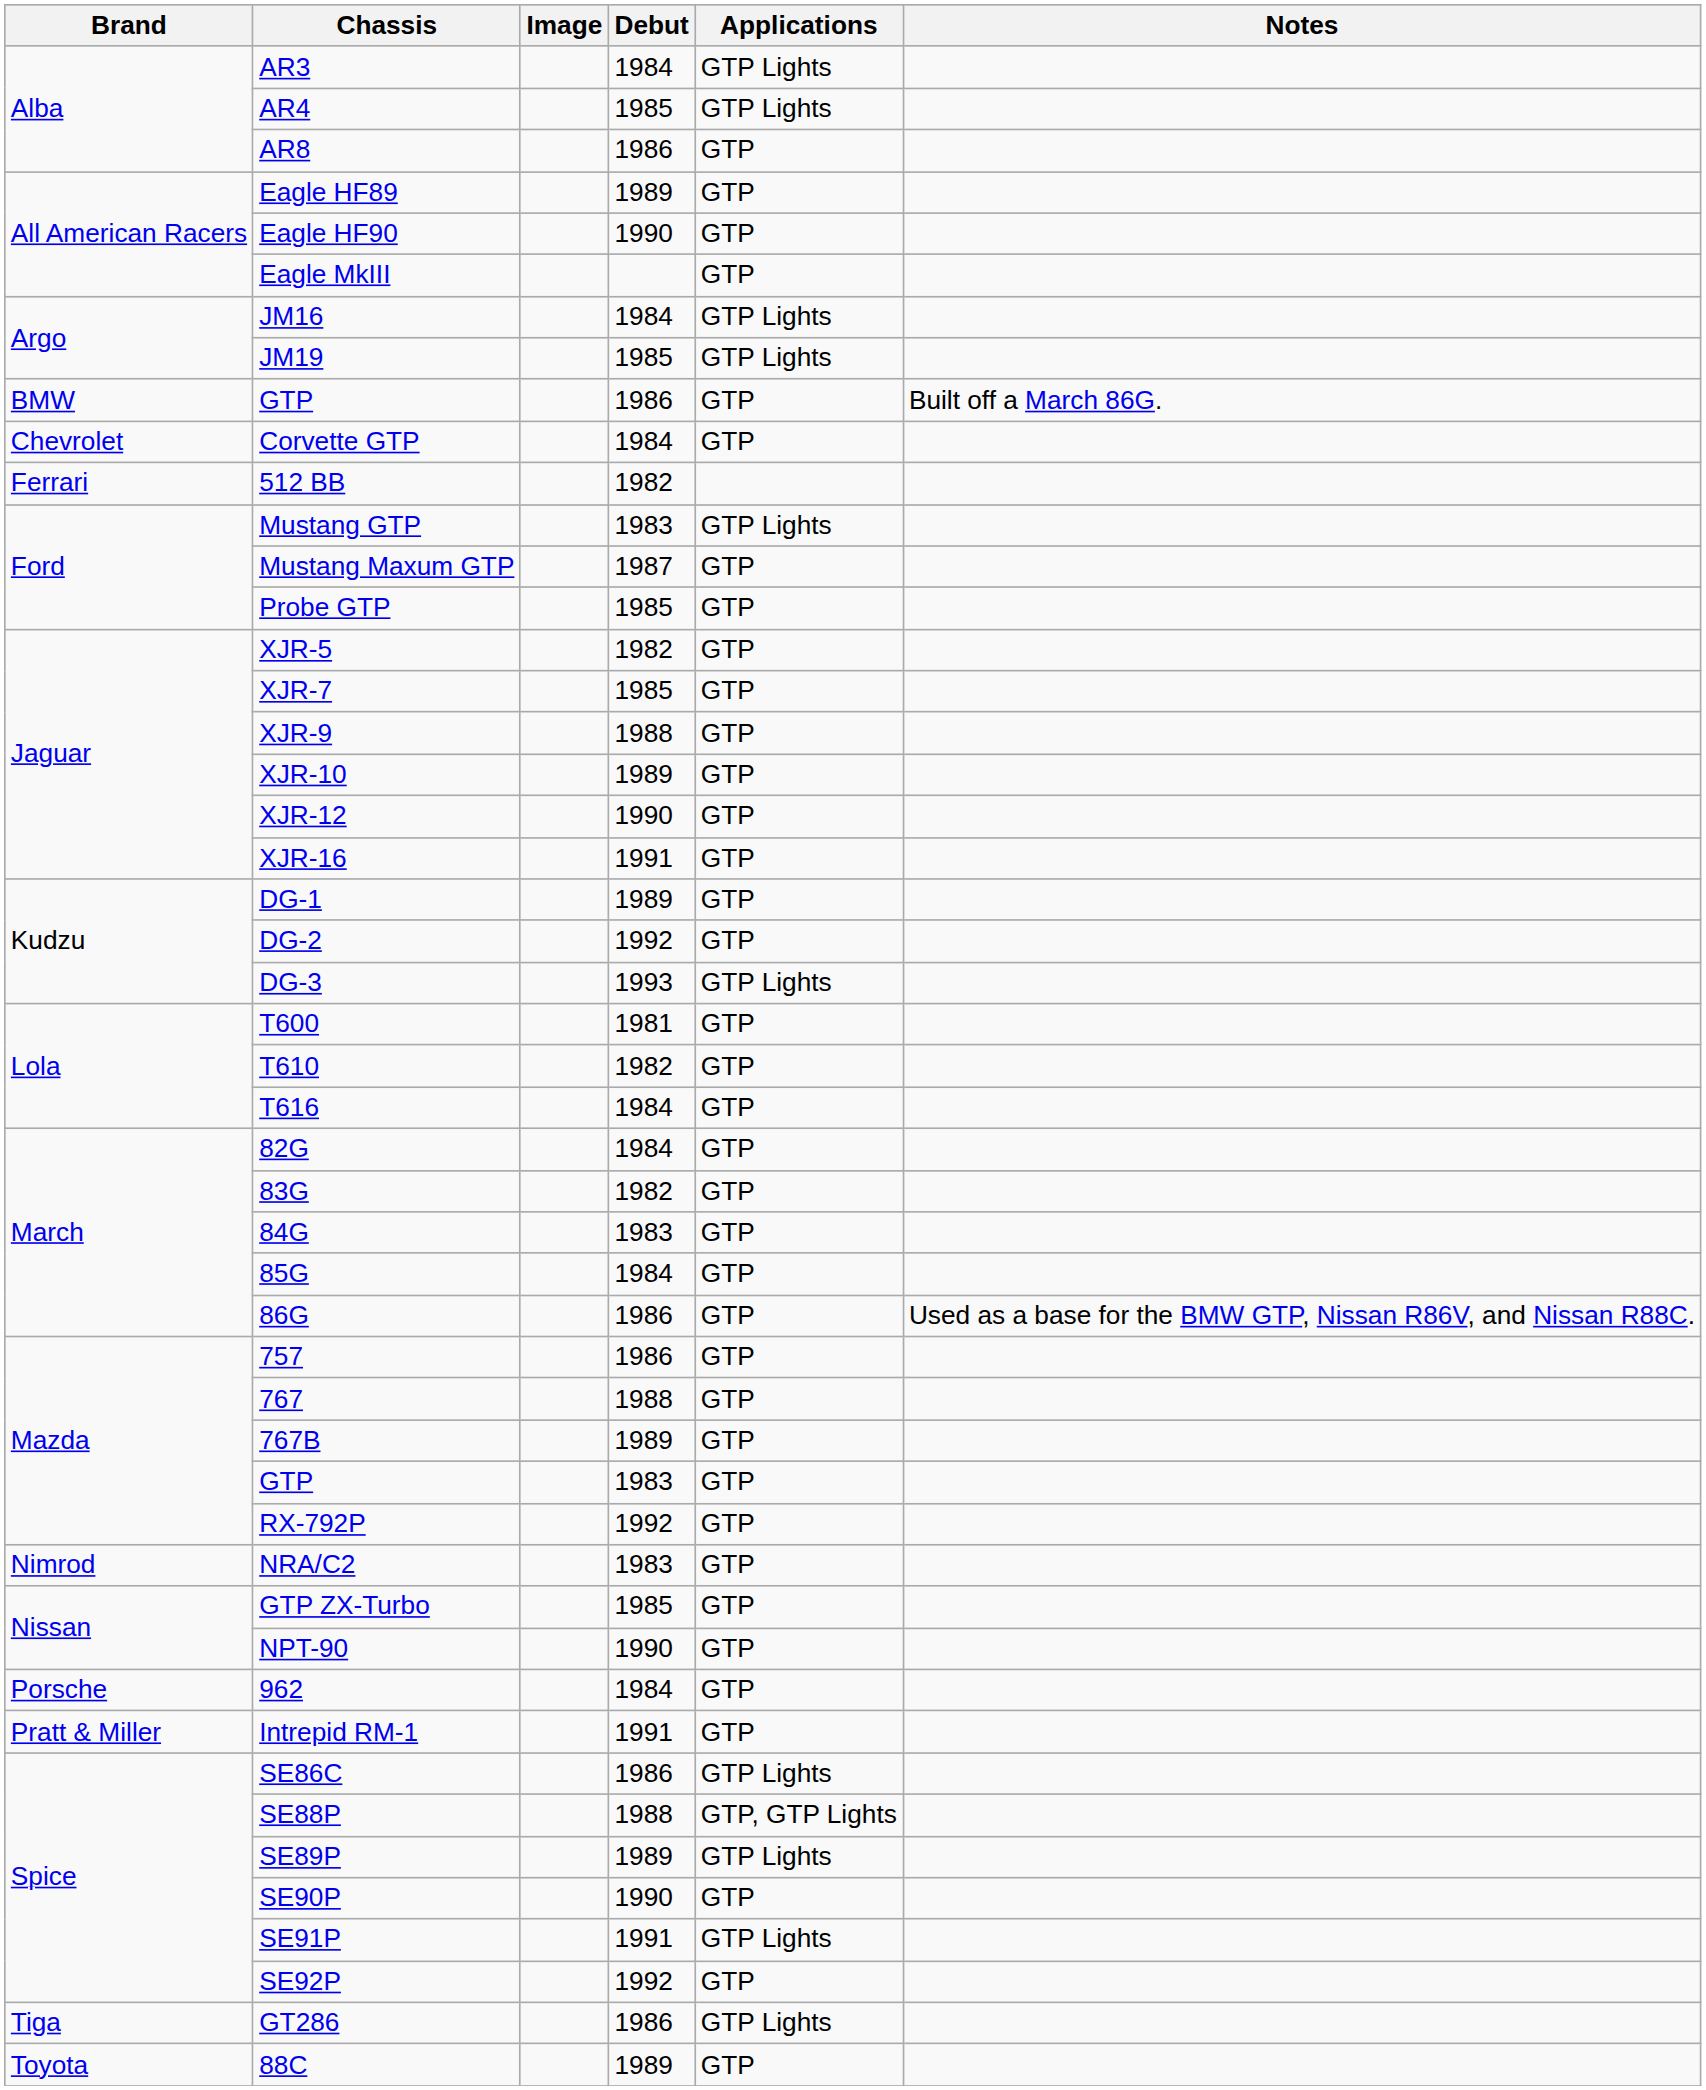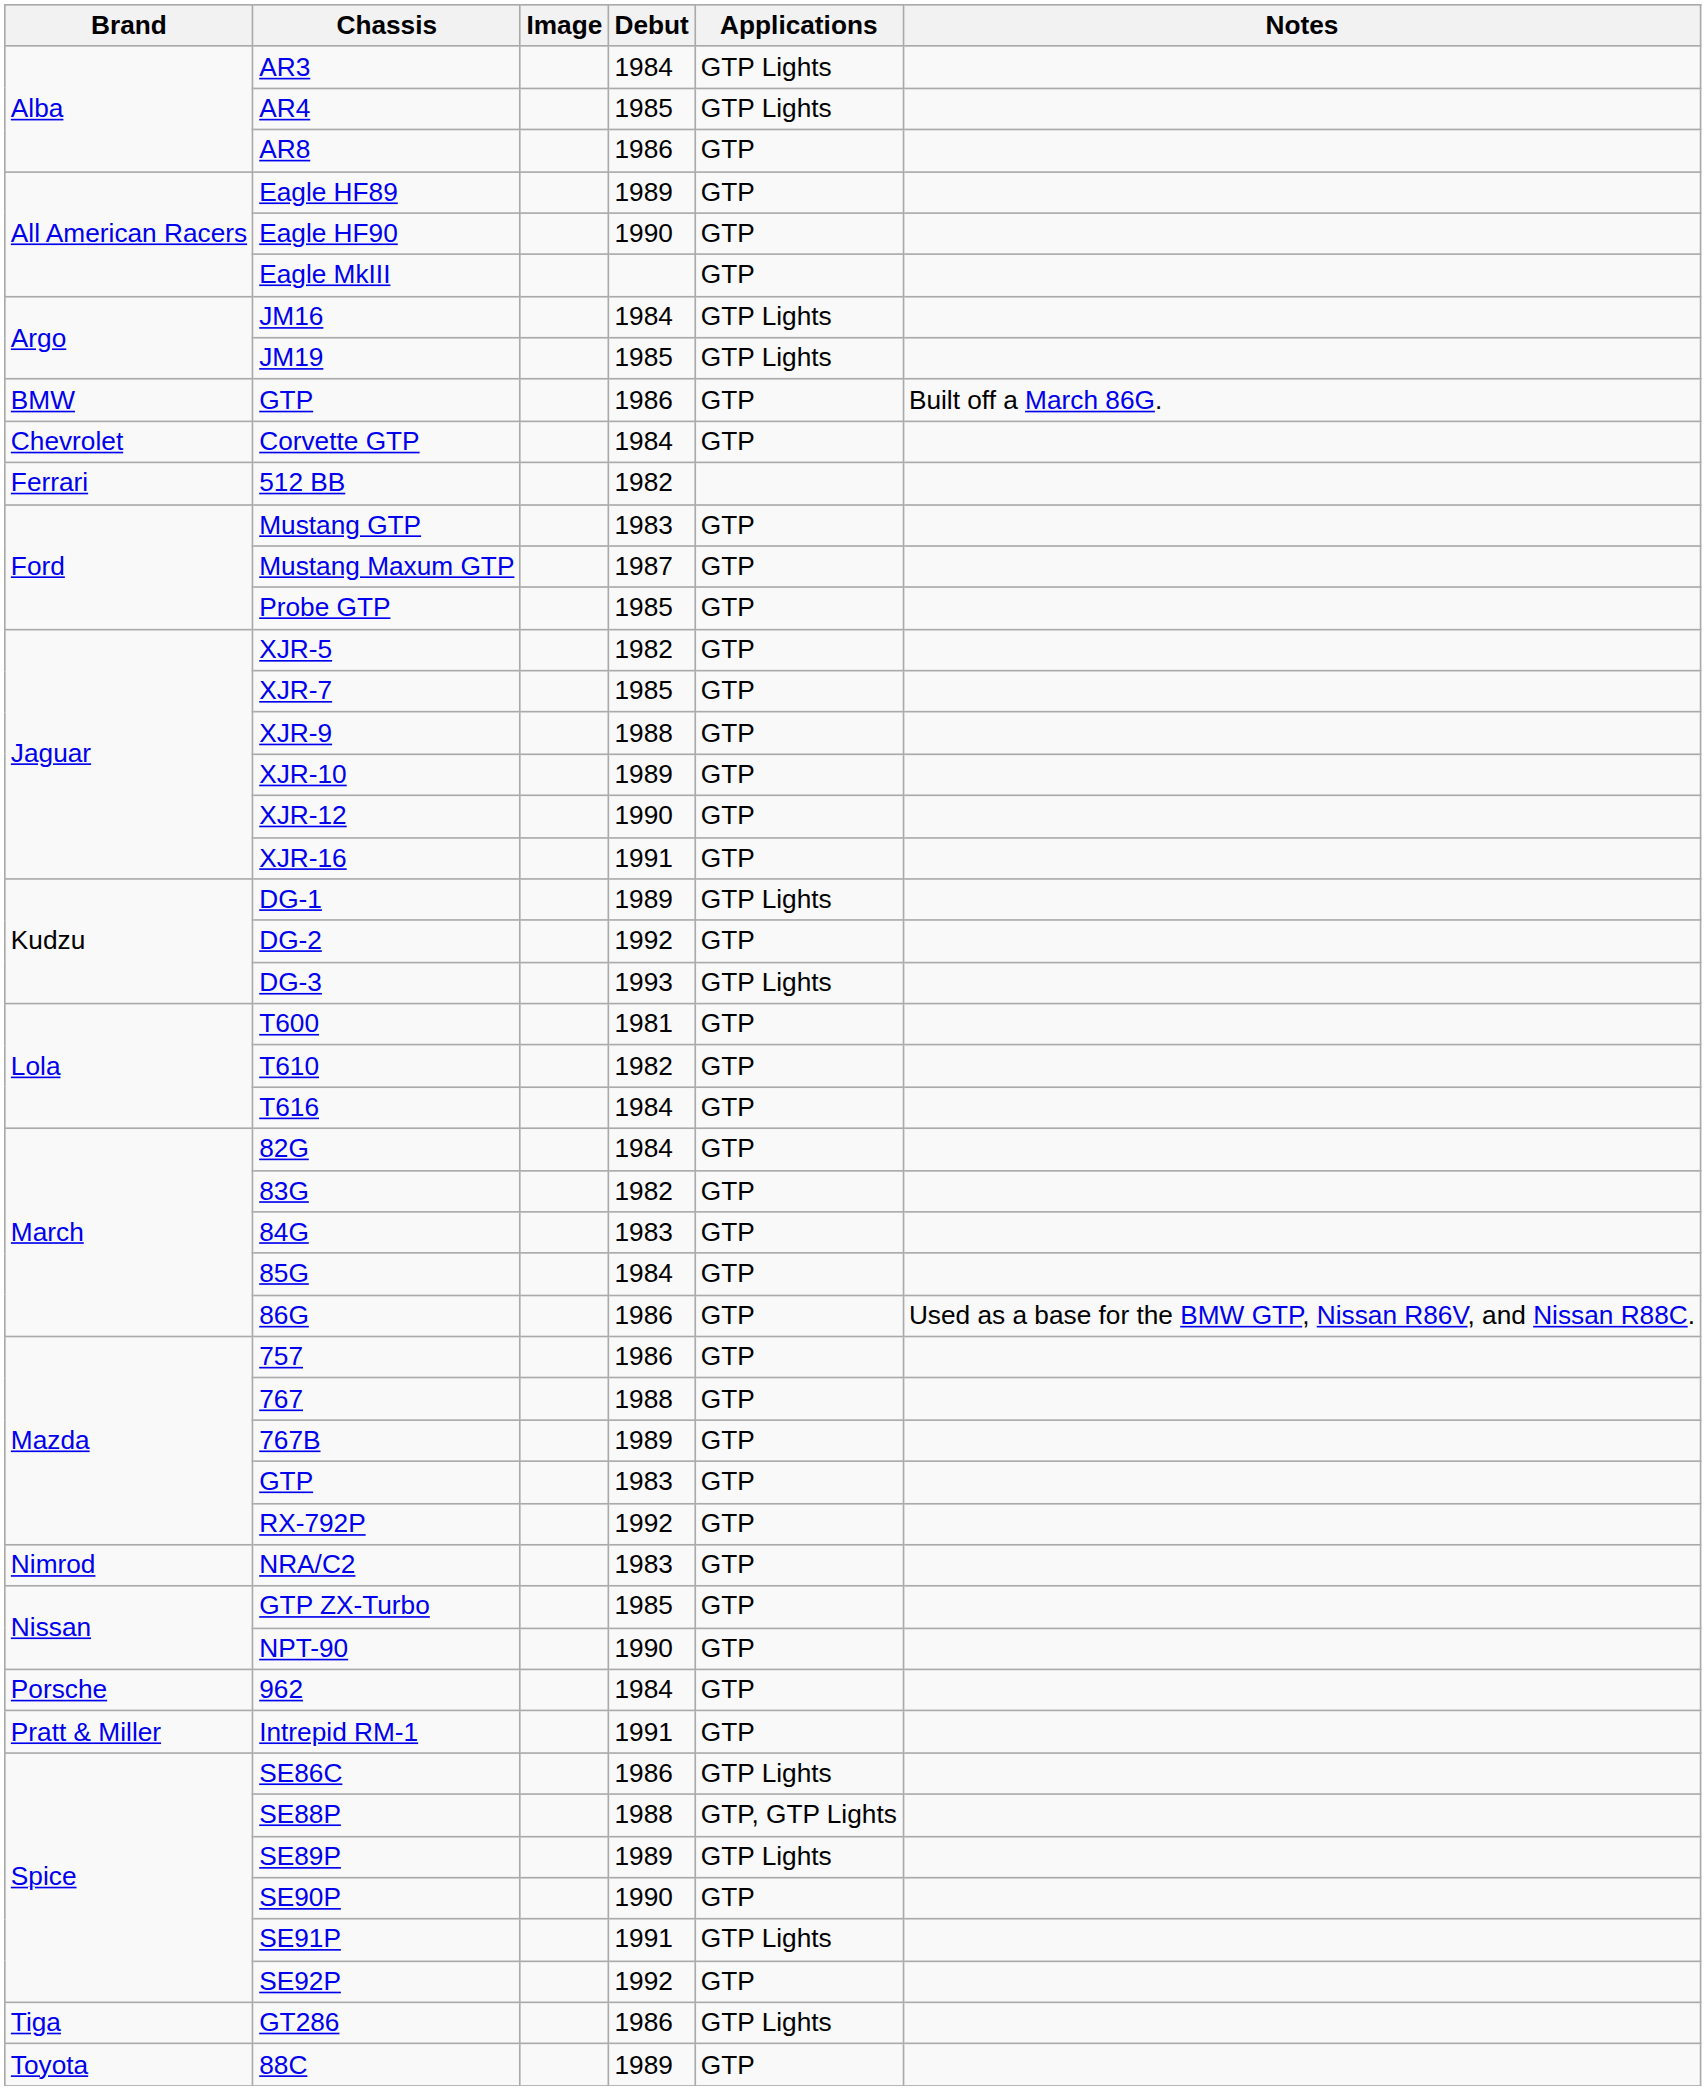 <table class="wikitable">
 <tr>
 <th>Brand</th>
 <th>Chassis</th>
 <th>Image</th>
 <th>Debut</th>
 <th>Applications</th>
 <th>Notes</th>
 </tr>
 <tr>
 <td rowspan="3"><a href='#'>Alba</a></td>
 <td><a href='#'>AR3</a></td>
 <td></td>
 <td>1984</td>
 <td>GTP Lights</td>
 <td></td>
 </tr>
 <tr>
 <td><a href='#'>AR4</a></td>
 <td></td>
 <td>1985</td>
 <td>GTP Lights</td>
 <td></td>
 </tr>
 <tr>
 <td><a href='#'>AR8</a></td>
 <td></td>
 <td>1986</td>
 <td>GTP</td>
 <td></td>
 </tr>
 <tr>
 <td rowspan="3"><a href='#'>All American Racers</a></td>
 <td><a href='#'>Eagle HF89</a></td>
 <td></td>
 <td>1989</td>
 <td>GTP</td>
 <td></td>
 </tr>
 <tr>
 <td><a href='#'>Eagle HF90</a></td>
 <td></td>
 <td>1990</td>
 <td>GTP</td>
 <td></td>
 </tr>
 <tr>
 <td><a href='#'>Eagle MkIII</a></td>
 <td></td>
 <td></td>
 <td>GTP</td>
 <td></td>
 </tr>
 <tr>
 <td rowspan="2"><a href='#'>Argo</a></td>
 <td><a href='#'>JM16</a></td>
 <td></td>
 <td>1984</td>
 <td>GTP Lights</td>
 <td></td>
 </tr>
 <tr>
 <td><a href='#'>JM19</a></td>
 <td></td>
 <td>1985</td>
 <td>GTP Lights</td>
 <td></td>
 </tr>
 <tr>
 <td><a href='#'>BMW</a></td>
 <td><a href='#'>GTP</a></td>
 <td></td>
 <td>1986</td>
 <td>GTP</td>
 <td>Built off a <a href='#'>March 86G</a>.</td>
 </tr>
 <tr>
 <td><a href='#'>Chevrolet</a></td>
 <td><a href='#'>Corvette GTP</a></td>
 <td></td>
 <td>1984</td>
 <td>GTP</td>
 <td></td>
 </tr>
 <tr>
 <td><a href='#'>Ferrari</a></td>
 <td><a href='#'>512 BB</a></td>
 <td></td>
 <td>1982</td>
 <td></td>
 <td></td>
 </tr>
 <tr>
 <td rowspan="3"><a href='#'>Ford</a></td>
 <td><a href='#'>Mustang GTP</a></td>
 <td></td>
 <td>1983</td>
-<td>GTP Lights</td>
+<td>GTP</td>
 <td></td>
 </tr>
 <tr>
 <td><a href='#'>Mustang Maxum GTP</a></td>
 <td></td>
 <td>1987</td>
 <td>GTP</td>
 <td></td>
 </tr>
 <tr>
 <td><a href='#'>Probe GTP</a></td>
 <td></td>
 <td>1985</td>
 <td>GTP</td>
 <td></td>
 </tr>
 <tr>
 <td rowspan="6"><a href='#'>Jaguar</a></td>
 <td><a href='#'>XJR-5</a></td>
 <td></td>
 <td>1982</td>
 <td>GTP</td>
 <td></td>
 </tr>
 <tr>
 <td><a href='#'>XJR-7</a></td>
 <td></td>
 <td>1985</td>
 <td>GTP</td>
 <td></td>
 </tr>
 <tr>
 <td><a href='#'>XJR-9</a></td>
 <td></td>
 <td>1988</td>
 <td>GTP</td>
 <td></td>
 </tr>
 <tr>
 <td><a href='#'>XJR-10</a></td>
 <td></td>
 <td>1989</td>
 <td>GTP</td>
 <td></td>
 </tr>
 <tr>
 <td><a href='#'>XJR-12</a></td>
 <td></td>
 <td>1990</td>
 <td>GTP</td>
 <td></td>
 </tr>
 <tr>
 <td><a href='#'>XJR-16</a></td>
 <td></td>
 <td>1991</td>
 <td>GTP</td>
 <td></td>
 </tr>
 <tr>
 <td rowspan="3">Kudzu</td>
 <td><a href='#'>DG-1</a></td>
 <td></td>
 <td>1989</td>
-<td>GTP</td>
+<td>GTP Lights</td>
 <td></td>
 </tr>
 <tr>
 <td><a href='#'>DG-2</a></td>
 <td></td>
 <td>1992</td>
 <td>GTP</td>
 <td></td>
 </tr>
 <tr>
 <td><a href='#'>DG-3</a></td>
 <td></td>
 <td>1993</td>
 <td>GTP Lights</td>
 <td></td>
 </tr>
 <tr>
 <td rowspan="3"><a href='#'>Lola</a></td>
 <td><a href='#'>T600</a></td>
 <td></td>
 <td>1981</td>
 <td>GTP</td>
 <td></td>
 </tr>
 <tr>
 <td><a href='#'>T610</a></td>
 <td></td>
 <td>1982</td>
 <td>GTP</td>
 <td></td>
 </tr>
 <tr>
 <td><a href='#'>T616</a></td>
 <td></td>
 <td>1984</td>
 <td>GTP</td>
 <td></td>
 </tr>
 <tr>
 <td rowspan="5"><a href='#'>March</a></td>
 <td><a href='#'>82G</a></td>
 <td></td>
 <td>1984</td>
 <td>GTP</td>
 <td></td>
 </tr>
 <tr>
 <td><a href='#'>83G</a></td>
 <td></td>
 <td>1982</td>
 <td>GTP</td>
 <td></td>
 </tr>
 <tr>
 <td><a href='#'>84G</a></td>
 <td></td>
 <td>1983</td>
 <td>GTP</td>
 <td></td>
 </tr>
 <tr>
 <td><a href='#'>85G</a></td>
 <td></td>
 <td>1984</td>
 <td>GTP</td>
 <td></td>
 </tr>
 <tr>
 <td><a href='#'>86G</a></td>
 <td></td>
 <td>1986</td>
 <td>GTP</td>
 <td>Used as a base for the <a href='#'>BMW GTP</a>, <a href='#'>Nissan R86V</a>, and <a href='#'>Nissan R88C</a>.</td>
 </tr>
 <tr>
 <td rowspan="5"><a href='#'>Mazda</a></td>
 <td><a href='#'>757</a></td>
 <td></td>
 <td>1986</td>
 <td>GTP</td>
 <td></td>
 </tr>
 <tr>
 <td><a href='#'>767</a></td>
 <td></td>
 <td>1988</td>
 <td>GTP</td>
 <td></td>
 </tr>
 <tr>
 <td><a href='#'>767B</a></td>
 <td></td>
 <td>1989</td>
 <td>GTP</td>
 <td></td>
 </tr>
 <tr>
 <td><a href='#'>GTP</a></td>
 <td></td>
 <td>1983</td>
 <td>GTP</td>
 <td></td>
 </tr>
 <tr>
 <td><a href='#'>RX-792P</a></td>
 <td></td>
 <td>1992</td>
 <td>GTP</td>
 <td></td>
 </tr>
 <tr>
 <td><a href='#'>Nimrod</a></td>
 <td><a href='#'>NRA/C2</a></td>
 <td></td>
 <td>1983</td>
 <td>GTP</td>
 <td></td>
 </tr>
 <tr>
 <td rowspan="2"><a href='#'>Nissan</a></td>
 <td><a href='#'>GTP ZX-Turbo</a></td>
 <td></td>
 <td>1985</td>
 <td>GTP</td>
 <td></td>
 </tr>
 <tr>
 <td><a href='#'>NPT-90</a></td>
 <td></td>
 <td>1990</td>
 <td>GTP</td>
 <td></td>
 </tr>
 <tr>
 <td><a href='#'>Porsche</a></td>
 <td><a href='#'>962</a></td>
 <td></td>
 <td>1984</td>
 <td>GTP</td>
 <td></td>
 </tr>
 <tr>
 <td><a href='#'>Pratt & Miller</a></td>
 <td><a href='#'>Intrepid RM-1</a></td>
 <td></td>
 <td>1991</td>
 <td>GTP</td>
 <td></td>
 </tr>
 <tr>
 <td rowspan="6"><a href='#'>Spice</a></td>
 <td><a href='#'>SE86C</a></td>
 <td></td>
 <td>1986</td>
 <td>GTP Lights</td>
 <td></td>
 </tr>
 <tr>
 <td><a href='#'>SE88P</a></td>
 <td></td>
 <td>1988</td>
 <td>GTP, GTP Lights</td>
 <td></td>
 </tr>
 <tr>
 <td><a href='#'>SE89P</a></td>
 <td></td>
 <td>1989</td>
 <td>GTP Lights</td>
 <td></td>
 </tr>
 <tr>
 <td><a href='#'>SE90P</a></td>
 <td></td>
 <td>1990</td>
 <td>GTP</td>
 <td></td>
 </tr>
 <tr>
 <td><a href='#'>SE91P</a></td>
 <td></td>
 <td>1991</td>
 <td>GTP Lights</td>
 <td></td>
 </tr>
 <tr>
 <td><a href='#'>SE92P</a></td>
 <td></td>
 <td>1992</td>
 <td>GTP</td>
 <td></td>
 </tr>
 <tr>
 <td><a href='#'>Tiga</a></td>
 <td><a href='#'>GT286</a></td>
 <td></td>
 <td>1986</td>
 <td>GTP Lights</td>
 <td></td>
 </tr>
 <tr>
 <td><a href='#'>Toyota</a></td>
 <td><a href='#'>88C</a></td>
 <td></td>
 <td>1989</td>
 <td>GTP</td>
 <td></td>
 </tr>
 </table>
